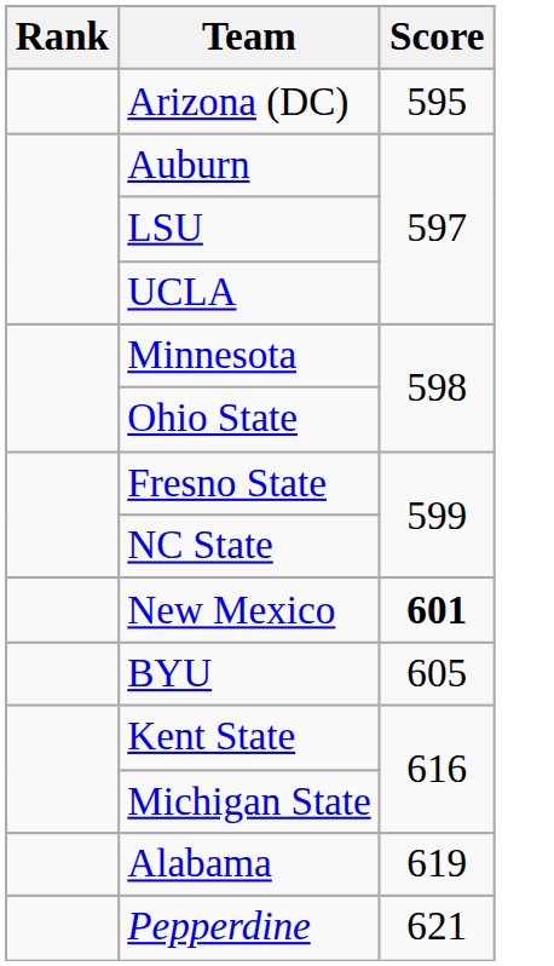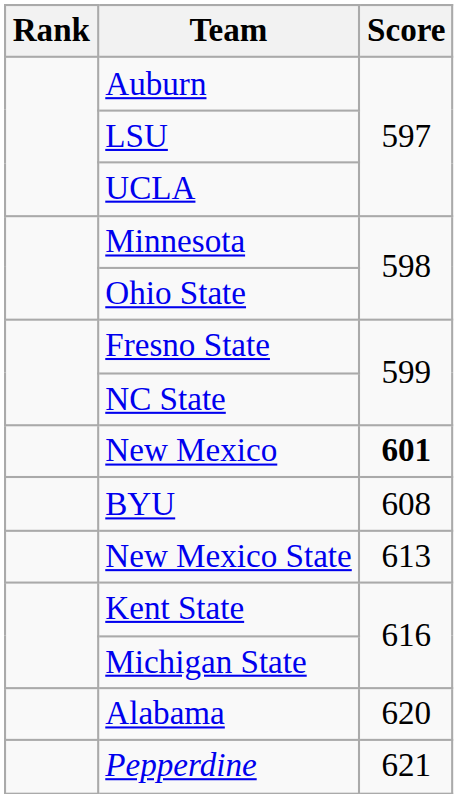 <table class="wikitable sortable" style="text-align:center">
 <tr>
 <th dat-sort-type=number>Rank</th>
 <th>Team</th>
 <th>Score</th>
-</tr>
-<tr>
-<td></td>
-<td align=left><a href='#'>Arizona</a> (DC)</td>
-<td>595</td>
 </tr>
 <tr>
 <td rowspan=3></td>
 <td align=left><a href='#'>Auburn</a></td>
 <td rowspan=3>597</td>
 </tr>
 <tr>
 <td align=left><a href='#'>LSU</a></td>
 </tr>
 <tr>
 <td align=left><a href='#'>UCLA</a></td>
 </tr>
 <tr>
 <td rowspan=2></td>
 <td align=left><a href='#'>Minnesota</a></td>
 <td rowspan=2>598</td>
 </tr>
 <tr>
 <td align=left><a href='#'>Ohio State</a></td>
 </tr>
 <tr>
 <td rowspan=2></td>
 <td align=left><a href='#'>Fresno State</a></td>
 <td rowspan=2>599</td>
 </tr>
 <tr>
 <td align=left><a href='#'>NC State</a></td>
 </tr>
 <tr>
 <td></td>
 <td align=left><a href='#'>New Mexico</a></td>
 <td><strong>601</strong></td>
 </tr>
 <tr>
 <td></td>
 <td align=left><a href='#'>BYU</a></td>
-<td>605</td>
+<td>608</td>
+</tr>
+<tr>
+<td></td>
+<td align=left><a href='#'>New Mexico State</a></td>
+<td>613</td>
 </tr>
 <tr>
 <td rowspan=2></td>
 <td align=left><a href='#'>Kent State</a></td>
 <td rowspan=2>616</td>
 </tr>
 <tr>
 <td align=left><a href='#'>Michigan State</a></td>
 </tr>
 <tr>
 <td></td>
 <td align=left><a href='#'>Alabama</a></td>
-<td>619</td>
+<td>620</td>
 </tr>
 <tr>
 <td></td>
 <td align=left><em><a href='#'>Pepperdine</a></em></td>
 <td>621</td>
 </tr>
 </table>
